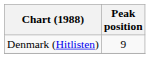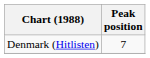 <table class="wikitable sortable plainrowheaders">
 <tr>
 <th>Chart (1988)</th>
 <th>Peak<br>position</th>
 </tr>
 <tr>
 <td>Denmark (<a href='#'>Hitlisten</a>)</td>
-<td align="center">9</td>
+<td align="center">7</td>
 </tr>
 <tr>
 </tr>
 <tr>
 </tr>
 </table>
